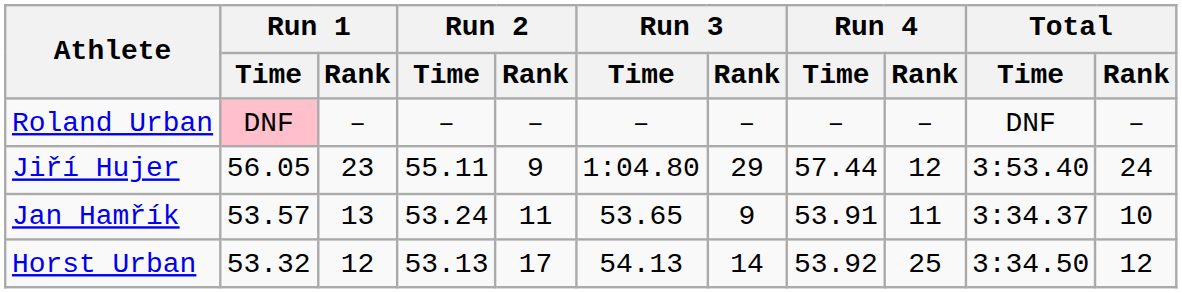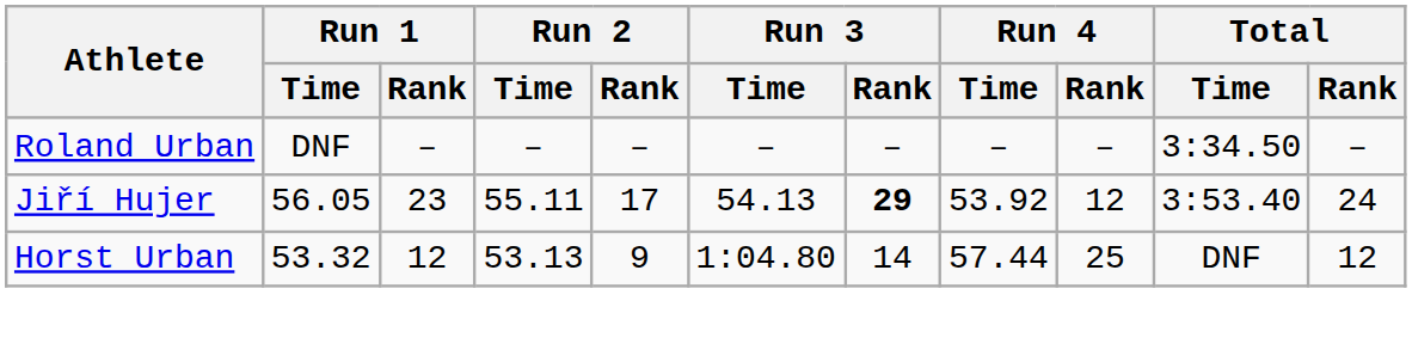 <table class="wikitable" border="1" style="font-size:90%">
 <tr>
 <th rowspan="2">Athlete</th>
 <th colspan="2">Run 1</th>
 <th colspan="2">Run 2</th>
 <th colspan="2">Run 3</th>
 <th colspan="2">Run 4</th>
 <th colspan="2">Total</th>
 </tr>
 <tr>
 <th>Time</th>
 <th>Rank</th>
 <th>Time</th>
 <th>Rank</th>
 <th>Time</th>
 <th>Rank</th>
 <th>Time</th>
 <th>Rank</th>
 <th>Time</th>
 <th>Rank</th>
 </tr>
 <tr>
 <td><a href='#'>Roland Urban</a></td>
-<td align="center" style="background: pink;">DNF</td>
+<td align="center">DNF</td>
 <td align="center">–</td>
 <td align="center">–</td>
 <td align="center">–</td>
 <td align="center">–</td>
 <td align="center">–</td>
 <td align="center">–</td>
 <td align="center">–</td>
-<td align="center">DNF</td>
+<td align="center">3:34.50</td>
 <td align="center">–</td>
 </tr>
 <tr>
 <td><a href='#'>Jiří Hujer</a></td>
 <td align="center">56.05</td>
 <td align="center">23</td>
 <td align="center">55.11</td>
-<td align="center">9</td>
-<td align="center">1:04.80</td>
-<td align="center">29</td>
-<td align="center">57.44</td>
+<td align="center">17</td>
+<td align="center">54.13</td>
+<td align="center"><strong>29</strong></td>
+<td align="center">53.92</td>
 <td align="center">12</td>
 <td align="center">3:53.40</td>
 <td align="center">24</td>
-</tr>
-<tr>
-<td><a href='#'>Jan Hamřík</a></td>
-<td align="center">53.57</td>
-<td align="center">13</td>
-<td align="center">53.24</td>
-<td align="center">11</td>
-<td align="center">53.65</td>
-<td align="center">9</td>
-<td align="center">53.91</td>
-<td align="center">11</td>
-<td align="center">3:34.37</td>
-<td align="center">10</td>
 </tr>
 <tr>
 <td><a href='#'>Horst Urban</a></td>
 <td align="center">53.32</td>
 <td align="center">12</td>
 <td align="center">53.13</td>
-<td align="center">17</td>
-<td align="center">54.13</td>
+<td align="center">9</td>
+<td align="center">1:04.80</td>
 <td align="center">14</td>
-<td align="center">53.92</td>
+<td align="center">57.44</td>
 <td align="center">25</td>
-<td align="center">3:34.50</td>
+<td align="center">DNF</td>
 <td align="center">12</td>
 </tr>
 </table>
